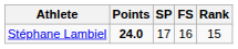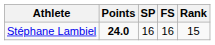 <table class="wikitable" style="font-size:90%">
 <tr>
 <th>Athlete</th>
 <th>Points</th>
 <th>SP</th>
 <th>FS</th>
 <th>Rank</th>
 </tr>
 <tr align=center>
 <td align=left><a href='#'>Stéphane Lambiel</a></td>
 <td><strong>24.0</strong></td>
-<td>17</td>
+<td>16</td>
 <td>16</td>
 <td>15</td>
 </tr>
 </table>
